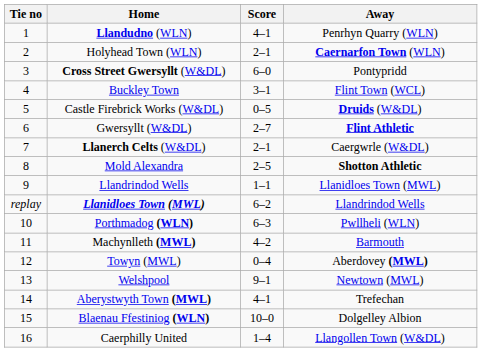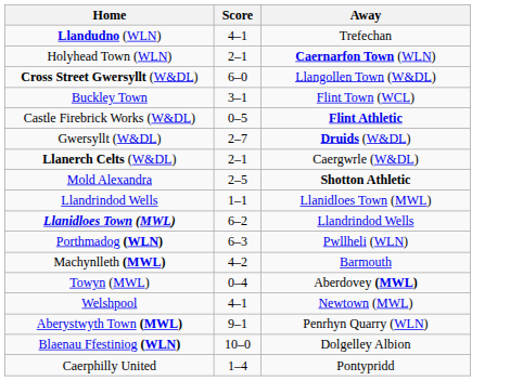 <table class="wikitable" style="text-align:center">
 <tr>
-<th width=50>Tie no</th>
 <th width=250>Home</th>
 <th width=50>Score</th>
 <th width=250>Away</th>
 </tr>
 <tr>
-<td>1</td>
 <td><strong><a href='#'>Llandudno</a></strong> (<a href='#'>WLN</a>)</td>
 <td>4–1</td>
-<td>Penrhyn Quarry (<a href='#'>WLN</a>)</td>
+<td>Trefechan</td>
 </tr>
 <tr>
-<td>2</td>
 <td>Holyhead Town (<a href='#'>WLN</a>)</td>
 <td>2–1</td>
 <td><strong><a href='#'>Caernarfon Town</a></strong> (<a href='#'>WLN</a>)</td>
 </tr>
 <tr>
-<td>3</td>
 <td><strong>Cross Street Gwersyllt</strong> (<a href='#'>W&DL</a>)</td>
 <td>6–0</td>
-<td>Pontypridd</td>
+<td><a href='#'>Llangollen Town</a> (<a href='#'>W&DL</a>)</td>
 </tr>
 <tr>
-<td>4</td>
 <td><a href='#'>Buckley Town</a></td>
 <td>3–1</td>
 <td><a href='#'>Flint Town</a> (<a href='#'>WCL</a>)</td>
 </tr>
 <tr>
-<td>5</td>
 <td>Castle Firebrick Works (<a href='#'>W&DL</a>)</td>
 <td>0–5</td>
+<td><strong><a href='#'>Flint Athletic</a></strong></td>
+</tr>
+<tr>
+<td>Gwersyllt (<a href='#'>W&DL</a>)</td>
+<td>2–7</td>
 <td><strong><a href='#'>Druids</a></strong> (<a href='#'>W&DL</a>)</td>
 </tr>
 <tr>
-<td>6</td>
-<td>Gwersyllt (<a href='#'>W&DL</a>)</td>
-<td>2–7</td>
-<td><strong><a href='#'>Flint Athletic</a></strong></td>
-</tr>
-<tr>
-<td>7</td>
 <td><strong>Llanerch Celts</strong> (<a href='#'>W&DL</a>)</td>
 <td>2–1</td>
 <td>Caergwrle (<a href='#'>W&DL</a>)</td>
 </tr>
 <tr>
-<td>8</td>
 <td><a href='#'>Mold Alexandra</a></td>
 <td>2–5</td>
 <td><strong>Shotton Athletic</strong></td>
 </tr>
 <tr>
-<td>9</td>
 <td><a href='#'>Llandrindod Wells</a></td>
 <td>1–1</td>
 <td><a href='#'>Llanidloes Town</a> (<a href='#'>MWL</a>)</td>
 </tr>
 <tr>
-<td><em>replay</em></td>
 <td><strong><em><a href='#'>Llanidloes Town</a><strong> (<a href='#'>MWL</a>)<em></td>
 <td></em>6–2<em></td>
 <td></em><a href='#'>Llandrindod Wells</a><em></td>
 </tr>
 <tr>
-<td>10</td>
 <td></strong><a href='#'>Porthmadog</a><strong> (<a href='#'>WLN</a>)</td>
 <td>6–3</td>
 <td><a href='#'>Pwllheli</a> (<a href='#'>WLN</a>)</td>
 </tr>
 <tr>
-<td>11</td>
 <td></strong>Machynlleth<strong> (<a href='#'>MWL</a>)</td>
 <td>4–2</td>
 <td><a href='#'>Barmouth</a></td>
 </tr>
 <tr>
-<td>12</td>
 <td><a href='#'>Towyn</a> (<a href='#'>MWL</a>)</td>
 <td>0–4</td>
 <td></strong>Aberdovey<strong> (<a href='#'>MWL</a>)</td>
 </tr>
 <tr>
-<td>13</td>
 <td></strong><a href='#'>Welshpool</a><strong></td>
-<td>9–1</td>
+<td>4–1</td>
 <td><a href='#'>Newtown</a> (<a href='#'>MWL</a>)</td>
 </tr>
 <tr>
-<td>14</td>
 <td></strong><a href='#'>Aberystwyth Town</a><strong> (<a href='#'>MWL</a>)</td>
-<td>4–1</td>
-<td>Trefechan</td>
+<td>9–1</td>
+<td>Penrhyn Quarry (<a href='#'>WLN</a>)</td>
 </tr>
 <tr>
-<td>15</td>
 <td></strong><a href='#'>Blaenau Ffestiniog</a><strong> (<a href='#'>WLN</a>)</td>
 <td>10–0</td>
 <td>Dolgelley Albion</td>
 </tr>
 <tr>
-<td>16</td>
 <td></strong>Caerphilly United<strong></td>
 <td>1–4</td>
-<td><a href='#'>Llangollen Town</a> (<a href='#'>W&DL</a>)</td>
+<td>Pontypridd</td>
 </tr>
 </table>
